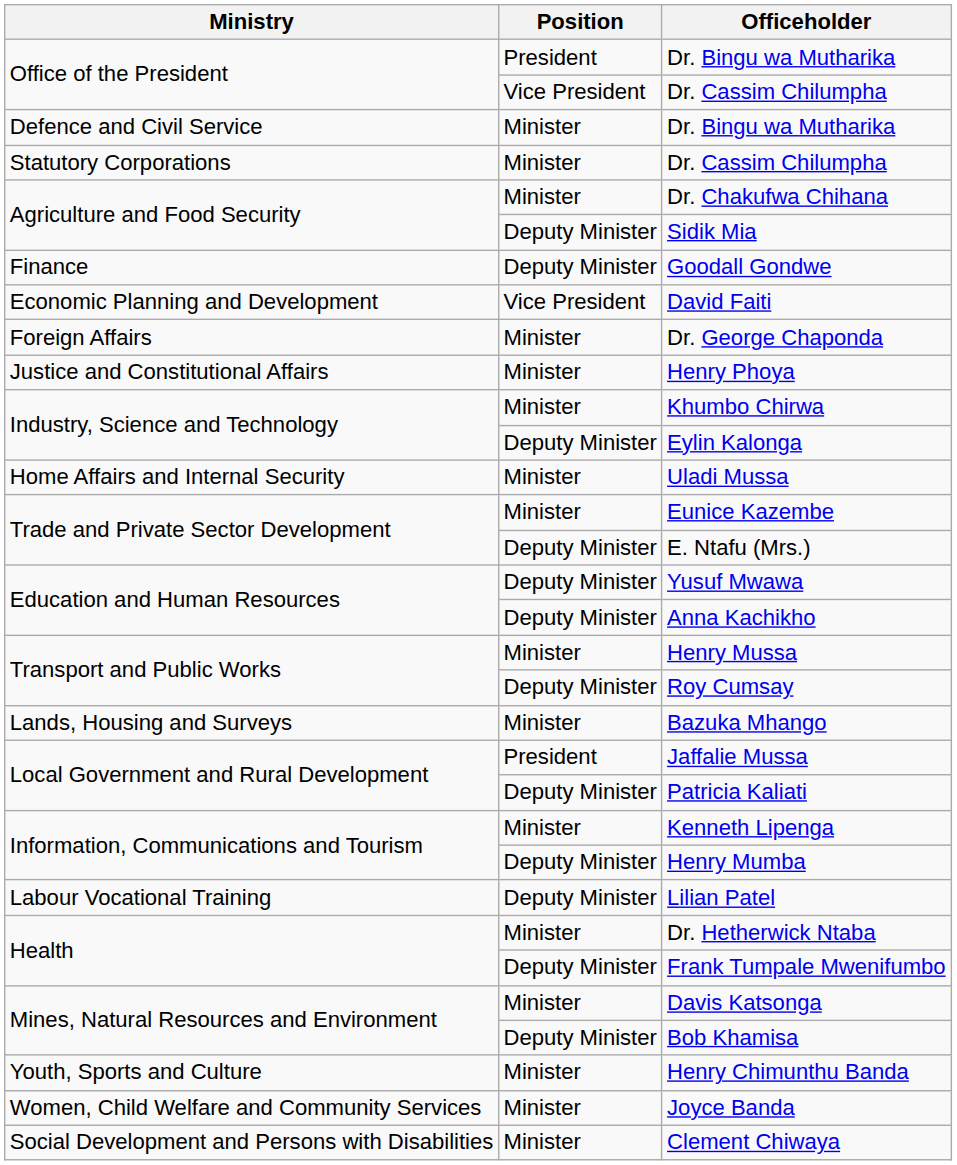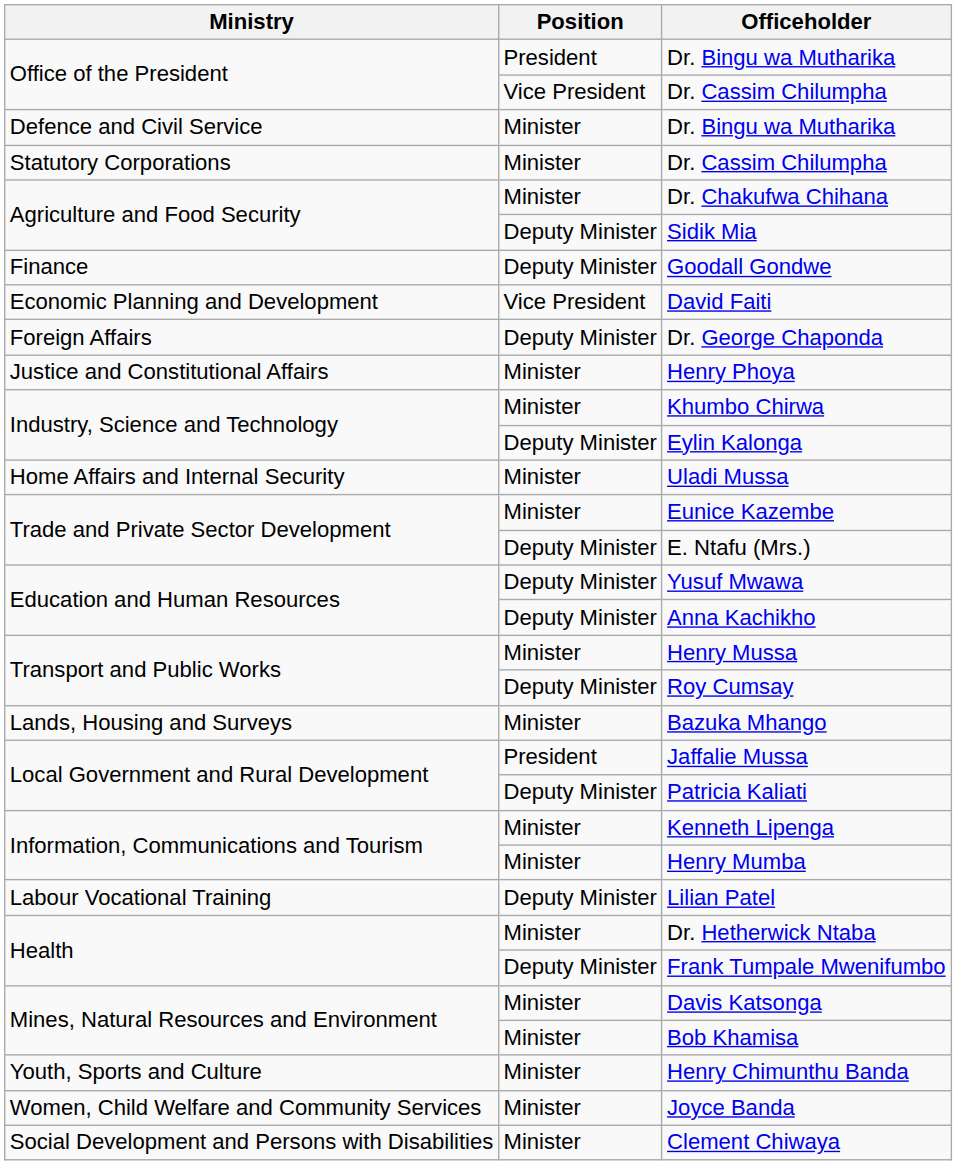 <table class="wikitable">
 <tr>
 <th>Ministry</th>
 <th>Position</th>
 <th>Officeholder</th>
 </tr>
 <tr>
 <td rowspan="2">Office of the President</td>
 <td>President</td>
 <td>Dr. <a href='#'>Bingu wa Mutharika</a></td>
 </tr>
 <tr>
 <td>Vice President</td>
 <td>Dr. <a href='#'>Cassim Chilumpha</a></td>
 </tr>
 <tr>
 <td>Defence and Civil Service</td>
 <td>Minister</td>
 <td>Dr. <a href='#'>Bingu wa Mutharika</a></td>
 </tr>
 <tr>
 <td>Statutory Corporations</td>
 <td>Minister</td>
 <td>Dr. <a href='#'>Cassim Chilumpha</a></td>
 </tr>
 <tr>
 <td rowspan="2">Agriculture and Food Security</td>
 <td>Minister</td>
 <td>Dr. <a href='#'>Chakufwa Chihana</a></td>
 </tr>
 <tr>
 <td>Deputy Minister</td>
 <td><a href='#'>Sidik Mia</a></td>
 </tr>
 <tr>
 <td>Finance</td>
 <td>Deputy Minister</td>
 <td><a href='#'>Goodall Gondwe</a></td>
 </tr>
 <tr>
 <td>Economic Planning and Development</td>
 <td>Vice President</td>
 <td><a href='#'>David Faiti</a></td>
 </tr>
 <tr>
 <td>Foreign Affairs</td>
-<td>Minister</td>
+<td>Deputy Minister</td>
 <td>Dr. <a href='#'>George Chaponda</a></td>
 </tr>
 <tr>
 <td>Justice and Constitutional Affairs</td>
 <td>Minister</td>
 <td><a href='#'>Henry Phoya</a></td>
 </tr>
 <tr>
 <td rowspan="2">Industry, Science and Technology</td>
 <td>Minister</td>
 <td><a href='#'>Khumbo Chirwa</a></td>
 </tr>
 <tr>
 <td>Deputy Minister</td>
 <td><a href='#'>Eylin Kalonga</a></td>
 </tr>
 <tr>
 <td>Home Affairs and Internal Security</td>
 <td>Minister</td>
 <td><a href='#'>Uladi Mussa</a></td>
 </tr>
 <tr>
 <td rowspan="2">Trade and Private Sector Development</td>
 <td>Minister</td>
 <td><a href='#'>Eunice Kazembe</a></td>
 </tr>
 <tr>
 <td>Deputy Minister</td>
 <td>E. Ntafu (Mrs.)</td>
 </tr>
 <tr>
 <td rowspan="2">Education and Human Resources</td>
 <td>Deputy Minister</td>
 <td><a href='#'>Yusuf Mwawa</a></td>
 </tr>
 <tr>
 <td>Deputy Minister</td>
 <td><a href='#'>Anna Kachikho</a></td>
 </tr>
 <tr>
 <td rowspan="2">Transport and Public Works</td>
 <td>Minister</td>
 <td><a href='#'>Henry Mussa</a></td>
 </tr>
 <tr>
 <td>Deputy Minister</td>
 <td><a href='#'>Roy Cumsay</a></td>
 </tr>
 <tr>
 <td>Lands, Housing and Surveys</td>
 <td>Minister</td>
 <td><a href='#'>Bazuka Mhango</a></td>
 </tr>
 <tr>
 <td rowspan="2">Local Government and Rural Development</td>
 <td>President</td>
 <td><a href='#'>Jaffalie Mussa</a></td>
 </tr>
 <tr>
 <td>Deputy Minister</td>
 <td><a href='#'>Patricia Kaliati</a></td>
 </tr>
 <tr>
 <td rowspan="2">Information, Communications and Tourism</td>
 <td>Minister</td>
 <td><a href='#'>Kenneth Lipenga</a></td>
 </tr>
 <tr>
-<td>Deputy Minister</td>
+<td>Minister</td>
 <td><a href='#'>Henry Mumba</a></td>
 </tr>
 <tr>
 <td>Labour Vocational Training</td>
 <td>Deputy Minister</td>
 <td><a href='#'>Lilian Patel</a></td>
 </tr>
 <tr>
 <td rowspan="2">Health</td>
 <td>Minister</td>
 <td>Dr. <a href='#'>Hetherwick Ntaba</a></td>
 </tr>
 <tr>
 <td>Deputy Minister</td>
 <td><a href='#'>Frank Tumpale Mwenifumbo</a></td>
 </tr>
 <tr>
 <td rowspan="2">Mines, Natural Resources and Environment</td>
 <td>Minister</td>
 <td><a href='#'>Davis Katsonga</a></td>
 </tr>
 <tr>
-<td>Deputy Minister</td>
+<td>Minister</td>
 <td><a href='#'>Bob Khamisa</a></td>
 </tr>
 <tr>
 <td>Youth, Sports and Culture</td>
 <td>Minister</td>
 <td><a href='#'>Henry Chimunthu Banda</a></td>
 </tr>
 <tr>
 <td>Women, Child Welfare and Community Services</td>
 <td>Minister</td>
 <td><a href='#'>Joyce Banda</a></td>
 </tr>
 <tr>
 <td>Social Development and Persons with Disabilities</td>
 <td>Minister</td>
 <td><a href='#'>Clement Chiwaya</a></td>
 </tr>
 </table>
